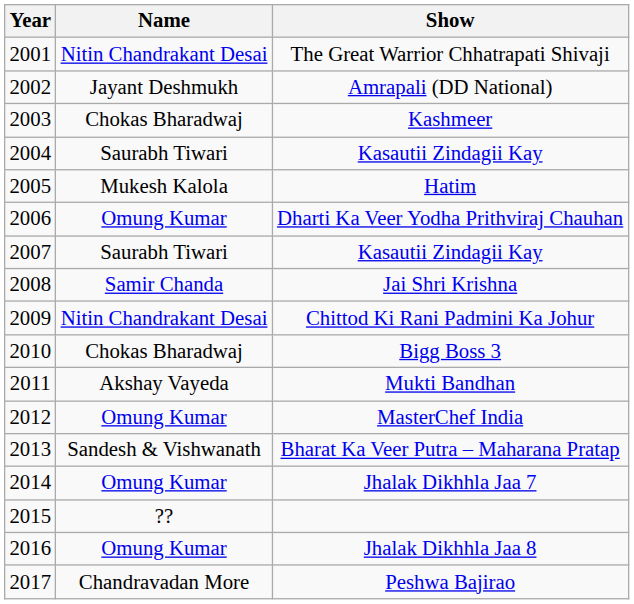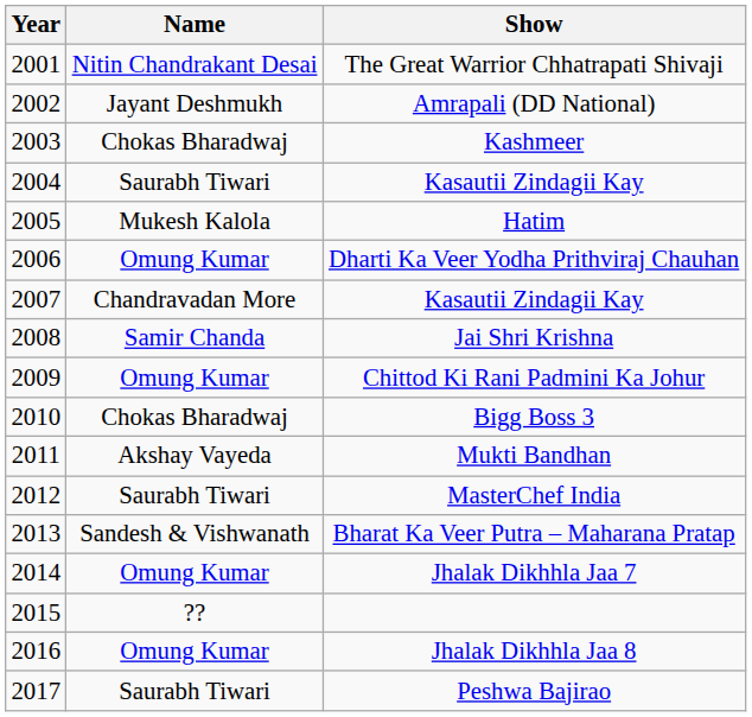 <table class="wikitable sortable" style="text-align:center;">
 <tr>
 <th>Year</th>
 <th>Name</th>
 <th>Show</th>
 </tr>
 <tr>
 <td>2001</td>
 <td><a href='#'>Nitin Chandrakant Desai</a></td>
 <td>The Great Warrior Chhatrapati Shivaji</td>
 </tr>
 <tr>
 <td>2002</td>
 <td>Jayant Deshmukh</td>
 <td><a href='#'>Amrapali</a> (DD National)</td>
 </tr>
 <tr>
 <td>2003</td>
 <td>Chokas Bharadwaj</td>
 <td><a href='#'>Kashmeer</a></td>
 </tr>
 <tr>
 <td>2004</td>
 <td>Saurabh Tiwari</td>
 <td><a href='#'>Kasautii Zindagii Kay</a></td>
 </tr>
 <tr>
 <td>2005</td>
 <td>Mukesh Kalola</td>
 <td><a href='#'>Hatim</a></td>
 </tr>
 <tr>
 <td>2006</td>
 <td><a href='#'>Omung Kumar</a></td>
 <td><a href='#'>Dharti Ka Veer Yodha Prithviraj Chauhan</a></td>
 </tr>
 <tr>
 <td>2007</td>
-<td>Saurabh Tiwari</td>
+<td>Chandravadan More</td>
 <td><a href='#'>Kasautii Zindagii Kay</a></td>
 </tr>
 <tr>
 <td>2008</td>
 <td><a href='#'>Samir Chanda</a></td>
 <td><a href='#'>Jai Shri Krishna</a></td>
 </tr>
 <tr>
 <td>2009</td>
-<td><a href='#'>Nitin Chandrakant Desai</a></td>
+<td><a href='#'>Omung Kumar</a></td>
 <td><a href='#'>Chittod Ki Rani Padmini Ka Johur</a></td>
 </tr>
 <tr>
 <td>2010</td>
 <td>Chokas Bharadwaj</td>
 <td><a href='#'>Bigg Boss 3</a></td>
 </tr>
 <tr>
 <td>2011</td>
 <td>Akshay Vayeda</td>
 <td><a href='#'>Mukti Bandhan</a></td>
 </tr>
 <tr>
 <td>2012</td>
-<td><a href='#'>Omung Kumar</a></td>
+<td>Saurabh Tiwari</td>
 <td><a href='#'>MasterChef India</a></td>
 </tr>
 <tr>
 <td>2013</td>
 <td>Sandesh & Vishwanath</td>
 <td><a href='#'>Bharat Ka Veer Putra – Maharana Pratap</a></td>
 </tr>
 <tr>
 <td>2014</td>
 <td><a href='#'>Omung Kumar</a></td>
 <td><a href='#'>Jhalak Dikhhla Jaa 7</a></td>
 </tr>
 <tr>
 <td>2015</td>
 <td>??</td>
 <td></td>
 </tr>
 <tr>
 <td>2016</td>
 <td><a href='#'>Omung Kumar</a></td>
 <td><a href='#'>Jhalak Dikhhla Jaa 8</a></td>
 </tr>
 <tr>
 <td>2017</td>
-<td>Chandravadan More</td>
+<td>Saurabh Tiwari</td>
 <td><a href='#'>Peshwa Bajirao</a></td>
 </tr>
 </table>
